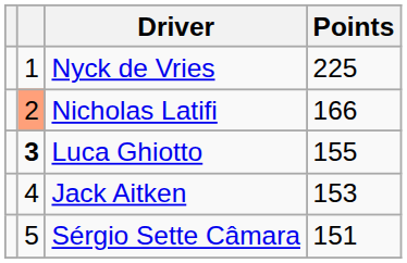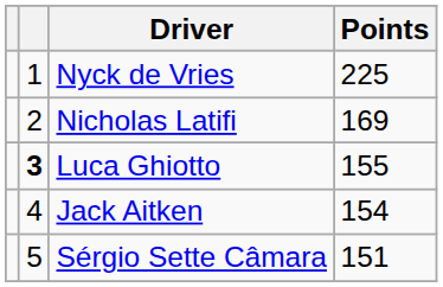 <table class="wikitable" style="font-size: 85%;">
 <tr>
 <th></th>
 <th></th>
 <th>Driver</th>
 <th>Points</th>
 </tr>
 <tr>
 <td></td>
 <td align="center">1</td>
 <td> <a href='#'>Nyck de Vries</a></td>
 <td>225</td>
 </tr>
 <tr>
 <td></td>
-<td align="center" style="background: lightsalmon;">2</td>
+<td align="center">2</td>
 <td> <a href='#'>Nicholas Latifi</a></td>
-<td>166</td>
+<td>169</td>
 </tr>
 <tr>
 <td></td>
 <td align="center"><strong>3</strong></td>
 <td> <a href='#'>Luca Ghiotto</a></td>
 <td>155</td>
 </tr>
 <tr>
 <td></td>
 <td align="center">4</td>
 <td> <a href='#'>Jack Aitken</a></td>
-<td>153</td>
+<td>154</td>
 </tr>
 <tr>
 <td></td>
 <td align="center">5</td>
 <td> <a href='#'>Sérgio Sette Câmara</a></td>
 <td>151</td>
 </tr>
 </table>
